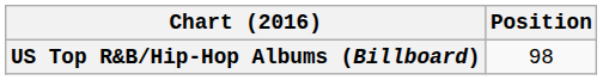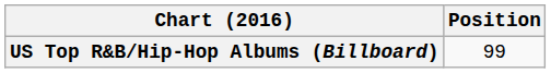 <table class="wikitable plainrowheaders" style="text-align:center">
 <tr>
 <th scope="col">Chart (2016)</th>
 <th scope="col">Position</th>
 </tr>
 <tr>
 <th scope="row">US Top R&B/Hip-Hop Albums (<em>Billboard</em>)</th>
-<td>98</td>
+<td>99</td>
 </tr>
 </table>
